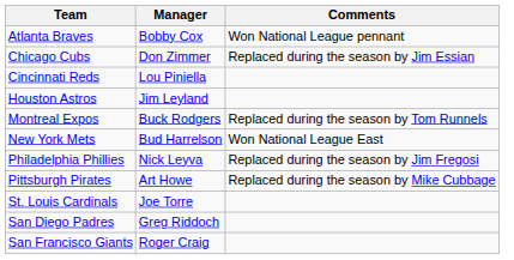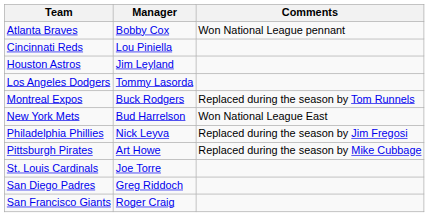 <table class="wikitable">
 <tr>
 <th bgcolor="#DDDDFF">Team</th>
 <th bgcolor="#DDDDFF">Manager</th>
 <th bgcolor="#DDDDFF">Comments</th>
 </tr>
 <tr>
 <td><a href='#'>Atlanta Braves</a></td>
 <td><a href='#'>Bobby Cox</a></td>
 <td>Won National League pennant</td>
 </tr>
 <tr>
-<td><a href='#'>Chicago Cubs</a></td>
-<td><a href='#'>Don Zimmer</a></td>
-<td>Replaced during the season by <a href='#'>Jim Essian</a></td>
-</tr>
-<tr>
 <td><a href='#'>Cincinnati Reds</a></td>
 <td><a href='#'>Lou Piniella</a></td>
 <td></td>
 </tr>
 <tr>
 <td><a href='#'>Houston Astros</a></td>
 <td><a href='#'>Jim Leyland</a></td>
+<td></td>
+</tr>
+<tr>
+<td><a href='#'>Los Angeles Dodgers</a></td>
+<td><a href='#'>Tommy Lasorda</a></td>
 <td></td>
 </tr>
 <tr>
 <td><a href='#'>Montreal Expos</a></td>
 <td><a href='#'>Buck Rodgers</a></td>
 <td>Replaced during the season by <a href='#'>Tom Runnels</a></td>
 </tr>
 <tr>
 <td><a href='#'>New York Mets</a></td>
 <td><a href='#'>Bud Harrelson</a></td>
 <td>Won National League East</td>
 </tr>
 <tr>
 <td><a href='#'>Philadelphia Phillies</a></td>
 <td><a href='#'>Nick Leyva</a></td>
 <td>Replaced during the season by <a href='#'>Jim Fregosi</a></td>
 </tr>
 <tr>
 <td><a href='#'>Pittsburgh Pirates</a></td>
 <td><a href='#'>Art Howe</a></td>
 <td>Replaced during the season by <a href='#'>Mike Cubbage</a></td>
 </tr>
 <tr>
 <td><a href='#'>St. Louis Cardinals</a></td>
 <td><a href='#'>Joe Torre</a></td>
 <td></td>
 </tr>
 <tr>
 <td><a href='#'>San Diego Padres</a></td>
 <td><a href='#'>Greg Riddoch</a></td>
 <td></td>
 </tr>
 <tr>
 <td><a href='#'>San Francisco Giants</a></td>
 <td><a href='#'>Roger Craig</a></td>
 <td></td>
 </tr>
 </table>
